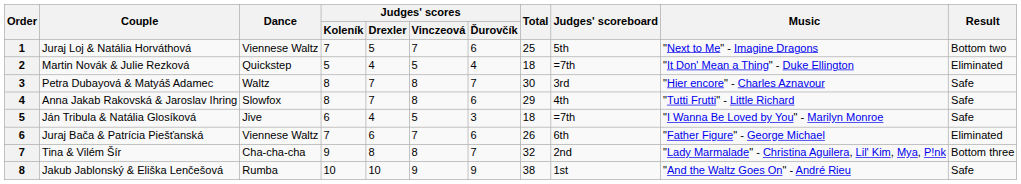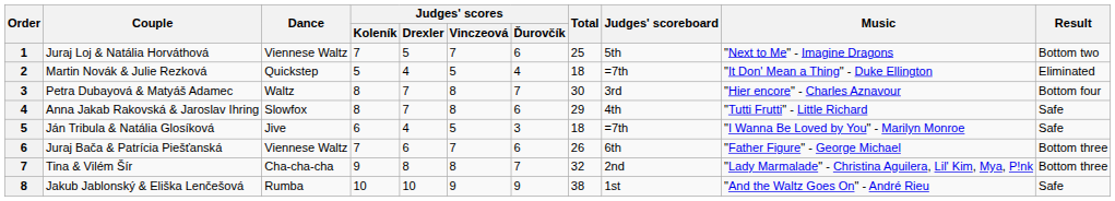 <table class="wikitable">
 <tr>
 <th rowspan="2">Order</th>
 <th rowspan="2">Couple</th>
 <th rowspan="2">Dance</th>
 <th colspan="4">Judges' scores</th>
 <th rowspan="2">Total</th>
 <th rowspan="2">Judges' scoreboard</th>
 <th rowspan="2">Music</th>
 <th rowspan="2">Result</th>
 </tr>
 <tr>
 <th>Koleník</th>
 <th>Drexler</th>
 <th>Vinczeová</th>
 <th>Ďurovčík</th>
 </tr>
 <tr>
 <th>1</th>
 <td>Juraj Loj & Natália Horváthová</td>
 <td>Viennese Waltz</td>
 <td>7</td>
 <td>5</td>
 <td>7</td>
 <td>6</td>
 <td>25</td>
 <td>5th</td>
 <td>"<a href='#'>Next to Me</a>" - <a href='#'>Imagine Dragons</a></td>
 <td>Bottom two</td>
 </tr>
 <tr>
 <th>2</th>
 <td>Martin Novák & Julie Rezková</td>
 <td>Quickstep</td>
 <td>5</td>
 <td>4</td>
 <td>5</td>
 <td>4</td>
 <td>18</td>
 <td>=7th</td>
 <td>"<a href='#'>It Don' Mean a Thing</a>" - <a href='#'>Duke Ellington</a></td>
 <td>Eliminated</td>
 </tr>
 <tr>
 <th>3</th>
 <td>Petra Dubayová & Matyáš Adamec</td>
 <td>Waltz</td>
 <td>8</td>
 <td>7</td>
 <td>8</td>
 <td>7</td>
 <td>30</td>
 <td>3rd</td>
 <td>"<a href='#'>Hier encore</a>" - <a href='#'>Charles Aznavour</a></td>
-<td>Safe</td>
+<td>Bottom four</td>
 </tr>
 <tr>
 <th>4</th>
 <td>Anna Jakab Rakovská & Jaroslav Ihring</td>
 <td>Slowfox</td>
 <td>8</td>
 <td>7</td>
 <td>8</td>
 <td>6</td>
 <td>29</td>
 <td>4th</td>
 <td>"<a href='#'>Tutti Frutti</a>" - <a href='#'>Little Richard</a></td>
 <td>Safe</td>
 </tr>
 <tr>
 <th>5</th>
 <td>Ján Tribula & Natália Glosíková</td>
 <td>Jive</td>
 <td>6</td>
 <td>4</td>
 <td>5</td>
 <td>3</td>
 <td>18</td>
 <td>=7th</td>
 <td>"<a href='#'>I Wanna Be Loved by You</a>" - <a href='#'>Marilyn Monroe</a></td>
 <td>Safe</td>
 </tr>
 <tr>
 <th>6</th>
 <td>Juraj Bača & Patrícia Piešťanská</td>
 <td>Viennese Waltz</td>
 <td>7</td>
 <td>6</td>
 <td>7</td>
 <td>6</td>
 <td>26</td>
 <td>6th</td>
 <td>"<a href='#'>Father Figure</a>" - <a href='#'>George Michael</a></td>
-<td>Eliminated</td>
+<td>Bottom three</td>
 </tr>
 <tr>
 <th>7</th>
 <td>Tina & Vilém Šír</td>
 <td>Cha-cha-cha</td>
 <td>9</td>
 <td>8</td>
 <td>8</td>
 <td>7</td>
 <td>32</td>
 <td>2nd</td>
 <td>"<a href='#'>Lady Marmalade</a>" - <a href='#'>Christina Aguilera</a>, <a href='#'>Lil' Kim</a>, <a href='#'>Mya</a>, <a href='#'>P!nk</a></td>
 <td>Bottom three</td>
 </tr>
 <tr>
 <th>8</th>
 <td>Jakub Jablonský & Eliška Lenčešová</td>
 <td>Rumba</td>
 <td>10</td>
 <td>10</td>
 <td>9</td>
 <td>9</td>
 <td>38</td>
 <td>1st</td>
 <td>"<a href='#'>And the Waltz Goes On</a>" - <a href='#'>André Rieu</a></td>
 <td>Safe</td>
 </tr>
 </table>
